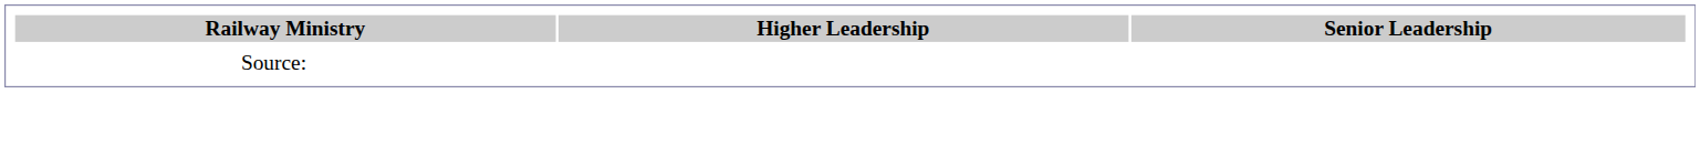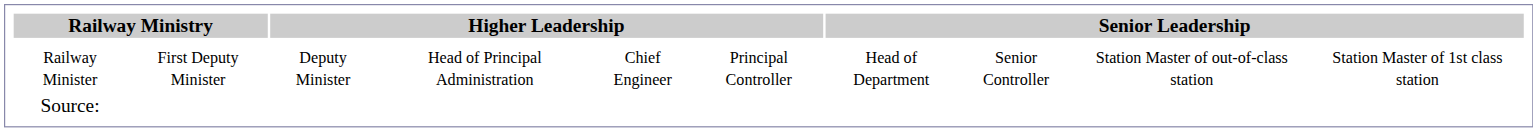 <table style="width:100%; border:1px solid #8888aa; background:#fff; padding:5px; font-size:100%; margin:0 12px 12px 0; text-align:center;">
 <tr style="background:#ccc;">
 <th colspan="2">Railway Ministry</th>
 <th colspan="4">Higher Leadership</th>
 <th colspan="4">Senior Leadership</th>
 </tr>
 <tr style="text-align:center;">
 <td></td>
 <td></td>
 <td></td>
 <td></td>
 <td></td>
 <td></td>
 <td></td>
 <td></td>
 <td></td>
 <td></td>
 </tr>
 <tr>
+<td><small>Railway Minister</small></td>
+<td><small>First Deputy Minister</small></td>
+<td><small>Deputy Minister</small></td>
+<td><small>Head of Principal Administration</small></td>
+<td><small>Chief Engineer</small></td>
+<td><small>Principal Controller</small></td>
+<td><small>Head of Department</small></td>
+<td><small>Senior Controller</small></td>
+<td><small>Station Master of out-of-class station</small></td>
+<td><small>Station Master of 1st class station</small></td>
+</tr>
+<tr>
 <td>Source:</td>
 </tr>
 </table>
